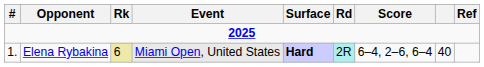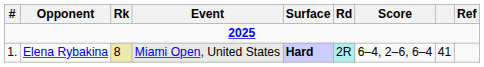 <table class="wikitable sortable">
 <tr>
 <th>#</th>
 <th>Opponent</th>
 <th>Rk</th>
 <th>Event</th>
 <th>Surface</th>
 <th>Rd</th>
 <th class="unsortable">Score</th>
 <th></th>
 <th>Ref</th>
 </tr>
 <tr>
 <td colspan="9" align=center><strong><a href='#'>2025</a></strong></td>
 </tr>
 <tr>
 <td>1.</td>
 <td> <a href='#'>Elena Rybakina</a></td>
-<td bgcolor="#eee8aa">6</td>
+<td bgcolor="#eee8aa">8</td>
 <td bgcolor="#e9e9e9"><a href='#'>Miami Open</a>, United States</td>
 <td bgcolor=ccccff><strong>Hard</strong></td>
 <td bgcolor="afeeee">2R</td>
 <td>6–4, 2–6, 6–4</td>
-<td>40</td>
+<td>41</td>
 <td></td>
 </tr>
 </table>
